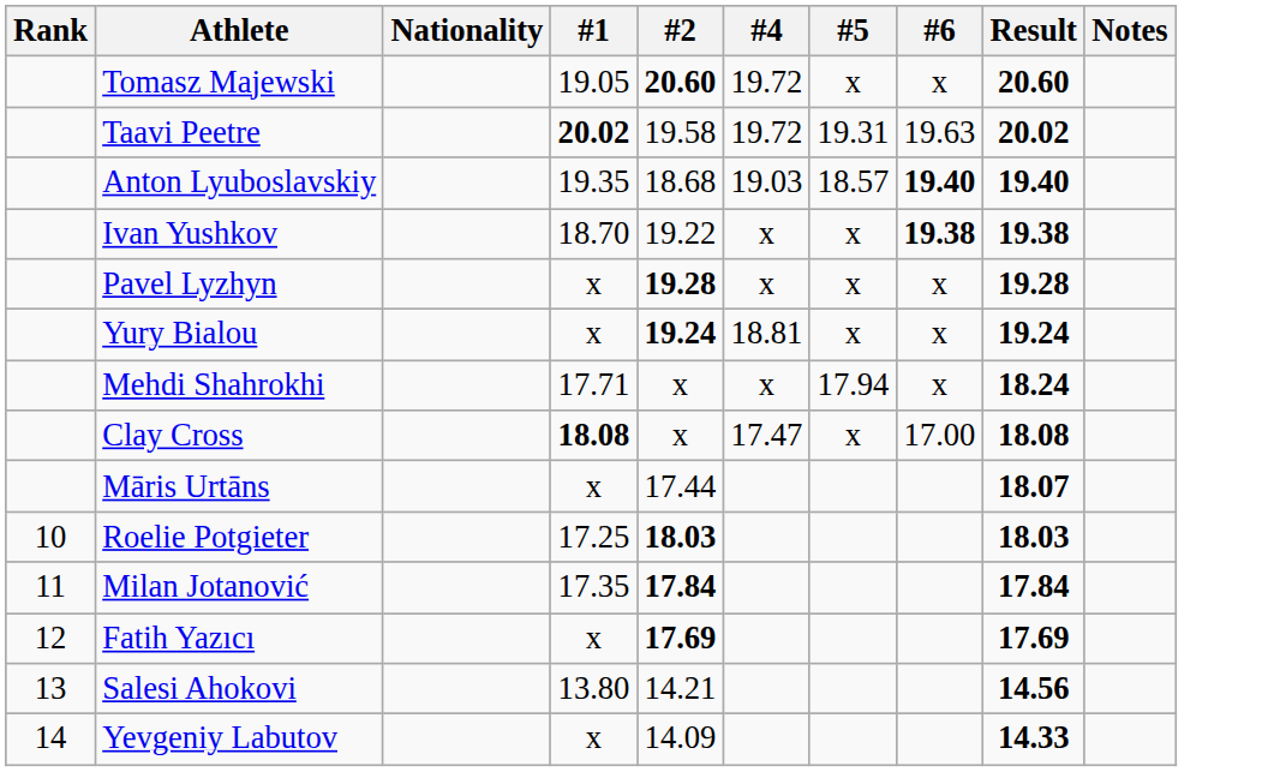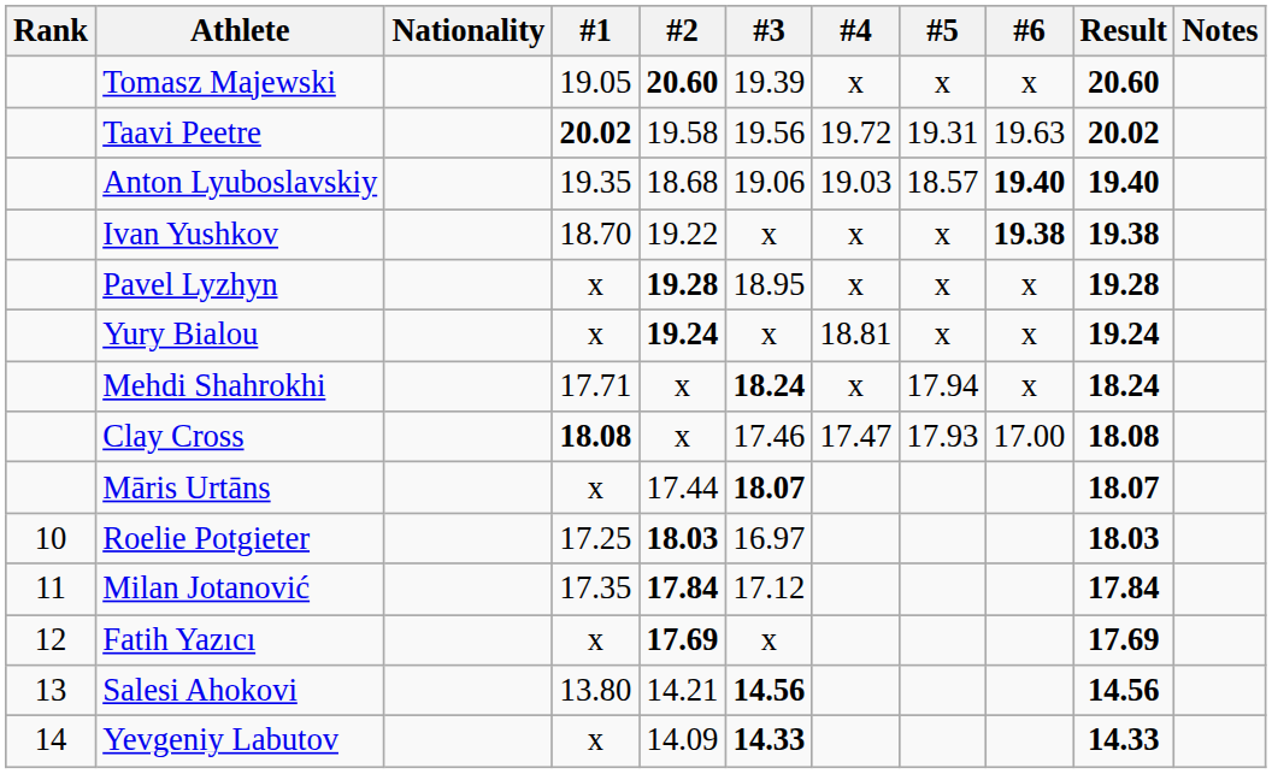 <table class="wikitable sortable" style="text-align:center">
 <tr>
 <th>Rank</th>
 <th>Athlete</th>
 <th>Nationality</th>
 <th>#1</th>
 <th>#2</th>
+<th>#3</th>
 <th>#4</th>
 <th>#5</th>
 <th>#6</th>
 <th>Result</th>
 <th>Notes</th>
 </tr>
 <tr>
 <td></td>
 <td align="left"><a href='#'>Tomasz Majewski</a></td>
 <td align=left></td>
 <td>19.05</td>
 <td><strong>20.60</strong></td>
-<td>19.72</td>
+<td>19.39</td>
+<td>x</td>
 <td>x</td>
 <td>x</td>
 <td><strong>20.60</strong></td>
 <td></td>
 </tr>
 <tr>
 <td></td>
 <td align="left"><a href='#'>Taavi Peetre</a></td>
 <td align=left></td>
 <td><strong>20.02</strong></td>
 <td>19.58</td>
+<td>19.56</td>
 <td>19.72</td>
 <td>19.31</td>
 <td>19.63</td>
 <td><strong>20.02</strong></td>
 <td></td>
 </tr>
 <tr>
 <td></td>
 <td align="left"><a href='#'>Anton Lyuboslavskiy</a></td>
 <td align=left></td>
 <td>19.35</td>
 <td>18.68</td>
+<td>19.06</td>
 <td>19.03</td>
 <td>18.57</td>
 <td><strong>19.40</strong></td>
 <td><strong>19.40</strong></td>
 <td></td>
 </tr>
 <tr>
 <td></td>
 <td align="left"><a href='#'>Ivan Yushkov</a></td>
 <td align=left></td>
 <td>18.70</td>
 <td>19.22</td>
 <td>x</td>
 <td>x</td>
+<td>x</td>
 <td><strong>19.38</strong></td>
 <td><strong>19.38</strong></td>
 <td></td>
 </tr>
 <tr>
 <td></td>
 <td align="left"><a href='#'>Pavel Lyzhyn</a></td>
 <td align=left></td>
 <td>x</td>
 <td><strong>19.28</strong></td>
+<td>18.95</td>
 <td>x</td>
 <td>x</td>
 <td>x</td>
 <td><strong>19.28</strong></td>
 <td></td>
 </tr>
 <tr>
 <td></td>
 <td align="left"><a href='#'>Yury Bialou</a></td>
 <td align=left></td>
 <td>x</td>
 <td><strong>19.24</strong></td>
+<td>x</td>
 <td>18.81</td>
 <td>x</td>
 <td>x</td>
 <td><strong>19.24</strong></td>
 <td></td>
 </tr>
 <tr>
 <td></td>
 <td align="left"><a href='#'>Mehdi Shahrokhi</a></td>
 <td align=left></td>
 <td>17.71</td>
 <td>x</td>
+<td><strong>18.24</strong></td>
 <td>x</td>
 <td>17.94</td>
 <td>x</td>
 <td><strong>18.24</strong></td>
 <td></td>
 </tr>
 <tr>
 <td></td>
 <td align="left"><a href='#'>Clay Cross</a></td>
 <td align=left></td>
 <td><strong>18.08</strong></td>
 <td>x</td>
+<td>17.46</td>
 <td>17.47</td>
-<td>x</td>
+<td>17.93</td>
 <td>17.00</td>
 <td><strong>18.08</strong></td>
 <td></td>
 </tr>
 <tr>
 <td></td>
 <td align="left"><a href='#'>Māris Urtāns</a></td>
 <td align=left></td>
 <td>x</td>
 <td>17.44</td>
+<td><strong>18.07</strong></td>
 <td></td>
 <td></td>
 <td></td>
 <td><strong>18.07</strong></td>
 <td></td>
 </tr>
 <tr>
 <td>10</td>
 <td align="left"><a href='#'>Roelie Potgieter</a></td>
 <td align=left></td>
 <td>17.25</td>
 <td><strong>18.03</strong></td>
+<td>16.97</td>
 <td></td>
 <td></td>
 <td></td>
 <td><strong>18.03</strong></td>
 <td></td>
 </tr>
 <tr>
 <td>11</td>
 <td align="left"><a href='#'>Milan Jotanović</a></td>
 <td align=left></td>
 <td>17.35</td>
 <td><strong>17.84</strong></td>
+<td>17.12</td>
 <td></td>
 <td></td>
 <td></td>
 <td><strong>17.84</strong></td>
 <td></td>
 </tr>
 <tr>
 <td>12</td>
 <td align="left"><a href='#'>Fatih Yazıcı</a></td>
 <td align=left></td>
 <td>x</td>
 <td><strong>17.69</strong></td>
+<td>x</td>
 <td></td>
 <td></td>
 <td></td>
 <td><strong>17.69</strong></td>
 <td></td>
 </tr>
 <tr>
 <td>13</td>
 <td align="left"><a href='#'>Salesi Ahokovi</a></td>
 <td align=left></td>
 <td>13.80</td>
 <td>14.21</td>
+<td><strong>14.56</strong></td>
 <td></td>
 <td></td>
 <td></td>
 <td><strong>14.56</strong></td>
 <td></td>
 </tr>
 <tr>
 <td>14</td>
 <td align="left"><a href='#'>Yevgeniy Labutov</a></td>
 <td align=left></td>
 <td>x</td>
 <td>14.09</td>
+<td><strong>14.33</strong></td>
 <td></td>
 <td></td>
 <td></td>
 <td><strong>14.33</strong></td>
 <td></td>
 </tr>
 </table>
